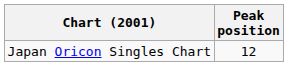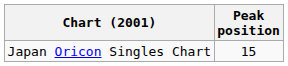 <table class="wikitable sortable" border="1">
 <tr>
 <th scope="col">Chart (2001)</th>
 <th scope="col">Peak<br>position</th>
 </tr>
 <tr>
 <td>Japan <a href='#'>Oricon</a> Singles Chart</td>
-<td align="center">12</td>
+<td align="center">15</td>
 </tr>
 <tr>
 </tr>
 </table>
